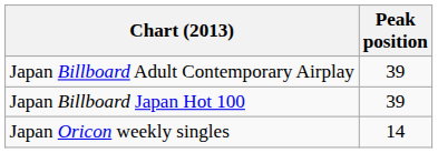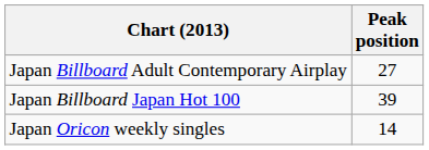 <table class="wikitable sortable">
 <tr>
 <th>Chart (2013)</th>
 <th>Peak<br>position</th>
 </tr>
 <tr>
 <td>Japan <em><a href='#'>Billboard</a></em> Adult Contemporary Airplay</td>
-<td align="center">39</td>
+<td align="center">27</td>
 </tr>
 <tr>
 <td>Japan <em>Billboard</em> <a href='#'>Japan Hot 100</a></td>
 <td align="center">39</td>
 </tr>
 <tr>
 <td>Japan <em><a href='#'>Oricon</a></em> weekly singles</td>
 <td align="center">14</td>
 </tr>
 </table>
